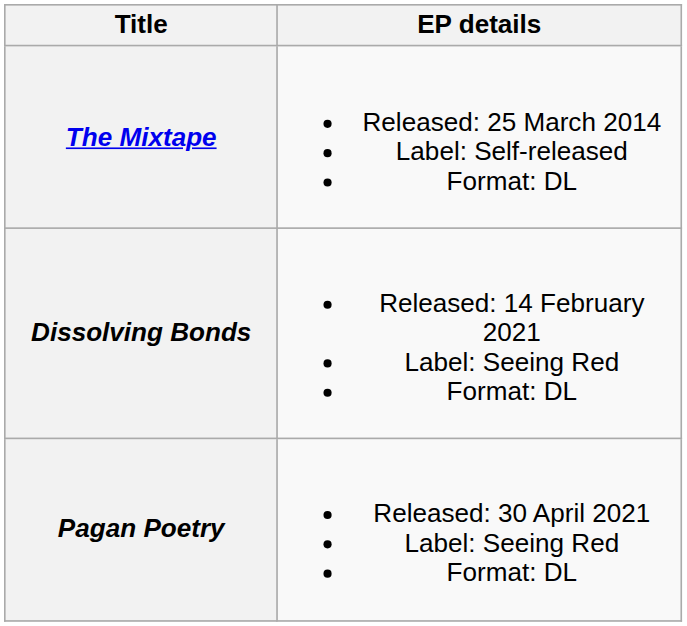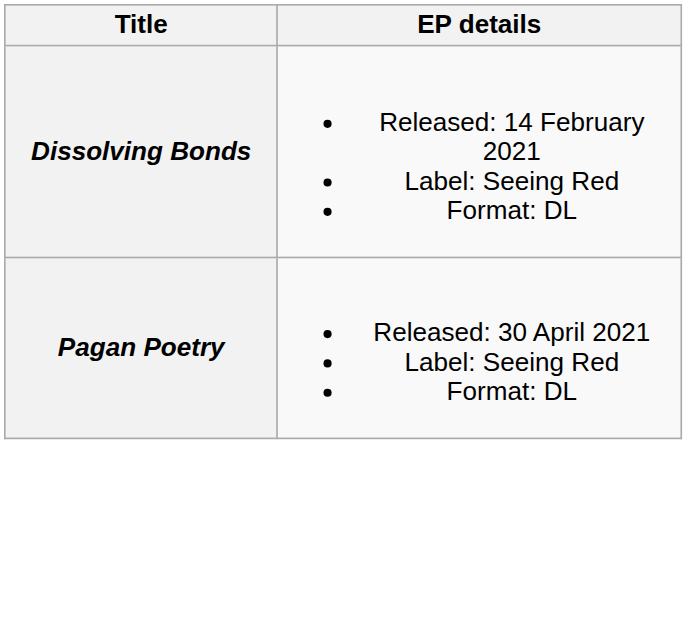 <table class="wikitable plainrowheaders" style="text-align:center;">
 <tr>
 <th scope="col" style="width:10em;">Title</th>
 <th scope="col" style="width:15em;">EP details</th>
-</tr>
-<tr>
-<th scope="row"><em><a href='#'>The Mixtape</a></em></th>
-<td><br><ul><li>Released: 25 March 2014</li><li>Label: Self-released</li><li>Format: DL</li></ul></td>
 </tr>
 <tr>
 <th scope="row"><em>Dissolving Bonds</em></th>
 <td><br><ul><li>Released: 14 February 2021</li><li>Label: Seeing Red</li><li>Format: DL</li></ul></td>
 </tr>
 <tr>
 <th scope="row"><em>Pagan Poetry</em></th>
 <td><br><ul><li>Released: 30 April 2021</li><li>Label: Seeing Red</li><li>Format: DL</li></ul></td>
 </tr>
 </table>
